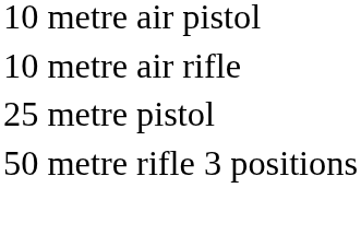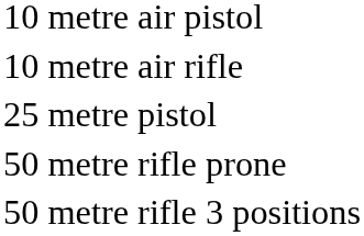 <table>
 <tr>
 <td>10 metre air pistol<br></td>
 <td></td>
 <td></td>
 <td></td>
 </tr>
 <tr>
 <td>10 metre air rifle<br></td>
 <td></td>
 <td></td>
 <td></td>
 </tr>
 <tr>
 <td>25 metre pistol<br></td>
 <td></td>
 <td></td>
 <td></td>
 </tr>
 <tr>
+<td>50 metre rifle prone<br></td>
+<td></td>
+<td></td>
+<td></td>
+</tr>
+<tr>
 <td>50 metre rifle 3 positions<br></td>
 <td></td>
 <td></td>
 <td></td>
 </tr>
 </table>
